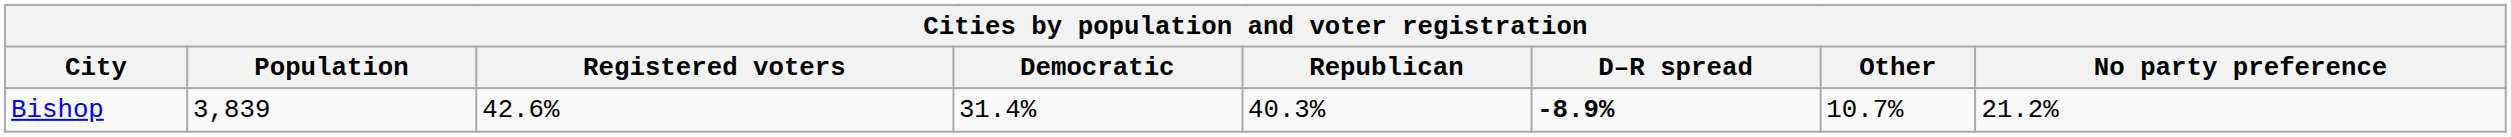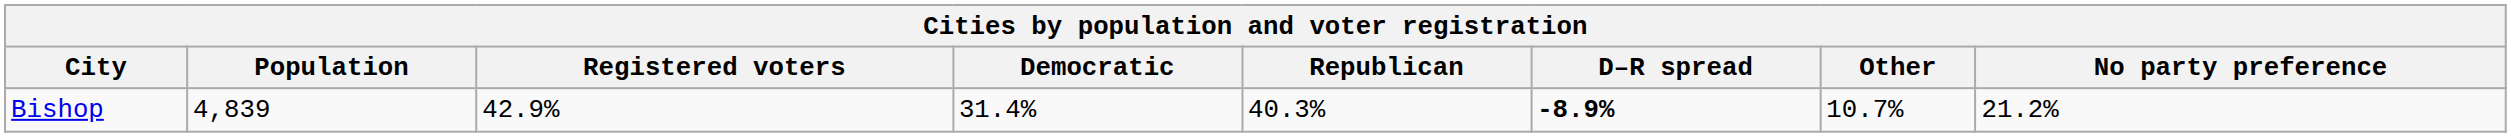 <table class="wikitable collapsible collapsed sortable" style="width: 100%;">
 <tr>
 <th colspan="8">Cities by population and voter registration</th>
 </tr>
 <tr>
 <th>City</th>
 <th data-sort-type="number">Population</th>
 <th data-sort-type="number">Registered voters<br></th>
 <th data-sort-type="number">Democratic</th>
 <th data-sort-type="number">Republican</th>
 <th data-sort-type="number">D–R spread</th>
 <th data-sort-type="number">Other</th>
 <th data-sort-type="number">No party preference</th>
 </tr>
 <tr>
 <td><a href='#'>Bishop</a></td>
-<td>3,839</td>
-<td>42.6%</td>
+<td>4,839</td>
+<td>42.9%</td>
 <td>31.4%</td>
 <td>40.3%</td>
 <td><span><strong>-8.9%</strong></span></td>
 <td>10.7%</td>
 <td>21.2%</td>
 </tr>
 </table>
